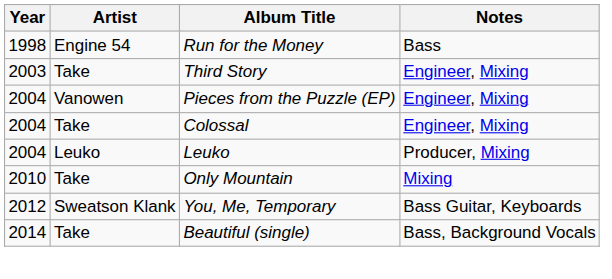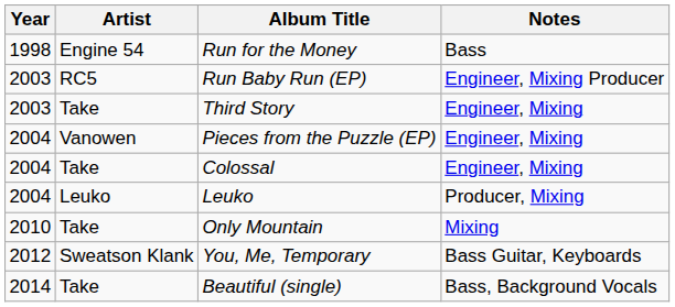 <table class="wikitable sortable">
 <tr>
 <th>Year</th>
 <th>Artist</th>
 <th>Album Title</th>
 <th class="unsortable">Notes</th>
 </tr>
 <tr>
 <td>1998</td>
 <td>Engine 54</td>
 <td><em>Run for the Money</em></td>
 <td>Bass</td>
+</tr>
+<tr>
+<td>2003</td>
+<td>RC5</td>
+<td><em>Run Baby Run (EP)</em></td>
+<td><a href='#'>Engineer</a>, <a href='#'>Mixing</a> Producer</td>
 </tr>
 <tr>
 <td>2003</td>
 <td>Take</td>
 <td><em>Third Story</em></td>
 <td><a href='#'>Engineer</a>, <a href='#'>Mixing</a></td>
 </tr>
 <tr>
 <td>2004</td>
 <td>Vanowen</td>
 <td><em>Pieces from the Puzzle (EP)</em></td>
 <td><a href='#'>Engineer</a>, <a href='#'>Mixing</a></td>
 </tr>
 <tr>
 <td>2004</td>
 <td>Take</td>
 <td><em>Colossal</em></td>
 <td><a href='#'>Engineer</a>, <a href='#'>Mixing</a></td>
 </tr>
 <tr>
 <td>2004</td>
 <td>Leuko</td>
 <td><em>Leuko</em></td>
 <td>Producer, <a href='#'>Mixing</a></td>
 </tr>
 <tr>
 <td>2010</td>
 <td>Take</td>
 <td><em>Only Mountain</em></td>
 <td><a href='#'>Mixing</a></td>
 </tr>
 <tr>
 <td>2012</td>
 <td>Sweatson Klank</td>
 <td><em>You, Me, Temporary</em></td>
 <td>Bass Guitar, Keyboards </td>
 </tr>
 <tr>
 <td>2014</td>
 <td>Take</td>
 <td><em>Beautiful (single)</em></td>
 <td>Bass, Background Vocals </td>
 </tr>
 </table>
